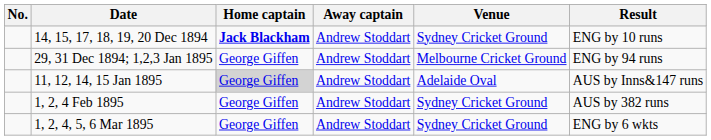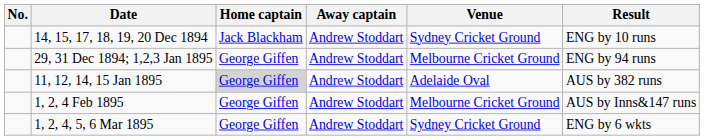 <table class="wikitable">
 <tr style="background:#efefef;">
 <th>No.</th>
 <th>Date</th>
 <th>Home captain</th>
 <th>Away captain</th>
 <th>Venue</th>
 <th>Result</th>
 </tr>
 <tr>
 <td></td>
 <td>14, 15, 17, 18, 19, 20 Dec 1894</td>
-<td><strong><a href='#'>Jack Blackham</a></strong></td>
+<td><a href='#'>Jack Blackham</a></td>
 <td><a href='#'>Andrew Stoddart</a></td>
 <td><a href='#'>Sydney Cricket Ground</a></td>
 <td>ENG by 10 runs</td>
 </tr>
 <tr>
 <td></td>
 <td>29, 31 Dec 1894; 1,2,3 Jan 1895</td>
 <td><a href='#'>George Giffen</a></td>
 <td><a href='#'>Andrew Stoddart</a></td>
 <td><a href='#'>Melbourne Cricket Ground</a></td>
 <td>ENG by 94 runs</td>
 </tr>
 <tr>
 <td></td>
 <td>11, 12, 14, 15 Jan 1895</td>
 <td style="background: lightgrey;"><a href='#'>George Giffen</a></td>
 <td><a href='#'>Andrew Stoddart</a></td>
 <td><a href='#'>Adelaide Oval</a></td>
-<td>AUS by Inns&147 runs</td>
+<td>AUS by 382 runs</td>
 </tr>
 <tr>
 <td></td>
 <td>1, 2, 4 Feb 1895</td>
 <td><a href='#'>George Giffen</a></td>
 <td><a href='#'>Andrew Stoddart</a></td>
-<td><a href='#'>Sydney Cricket Ground</a></td>
-<td>AUS by 382 runs</td>
+<td><a href='#'>Melbourne Cricket Ground</a></td>
+<td>AUS by Inns&147 runs</td>
 </tr>
 <tr>
 <td></td>
 <td>1, 2, 4, 5, 6 Mar 1895</td>
 <td><a href='#'>George Giffen</a></td>
 <td><a href='#'>Andrew Stoddart</a></td>
 <td><a href='#'>Sydney Cricket Ground</a></td>
 <td>ENG by 6 wkts</td>
 </tr>
 </table>
